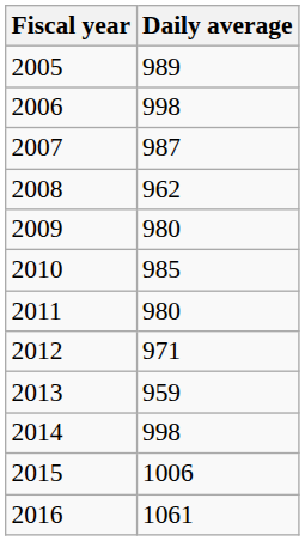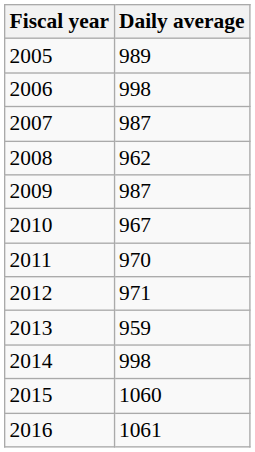 <table class="wikitable">
 <tr>
 <th>Fiscal year</th>
 <th>Daily average</th>
 </tr>
 <tr>
 <td>2005</td>
 <td>989</td>
 </tr>
 <tr>
 <td>2006</td>
 <td>998</td>
 </tr>
 <tr>
 <td>2007</td>
 <td>987</td>
 </tr>
 <tr>
 <td>2008</td>
 <td>962</td>
 </tr>
 <tr>
 <td>2009</td>
-<td>980</td>
+<td>987</td>
 </tr>
 <tr>
 <td>2010</td>
-<td>985</td>
+<td>967</td>
 </tr>
 <tr>
 <td>2011</td>
-<td>980</td>
+<td>970</td>
 </tr>
 <tr>
 <td>2012</td>
 <td>971</td>
 </tr>
 <tr>
 <td>2013</td>
 <td>959</td>
 </tr>
 <tr>
 <td>2014</td>
 <td>998</td>
 </tr>
 <tr>
 <td>2015</td>
-<td>1006</td>
+<td>1060</td>
 </tr>
 <tr>
 <td>2016</td>
 <td>1061</td>
 </tr>
 </table>
